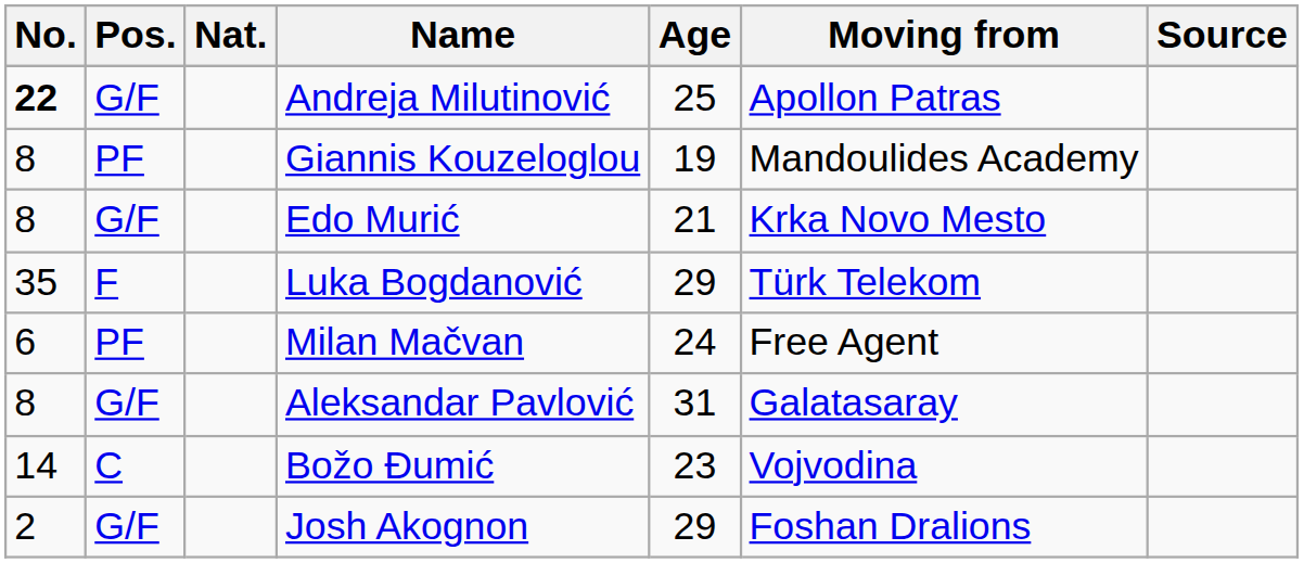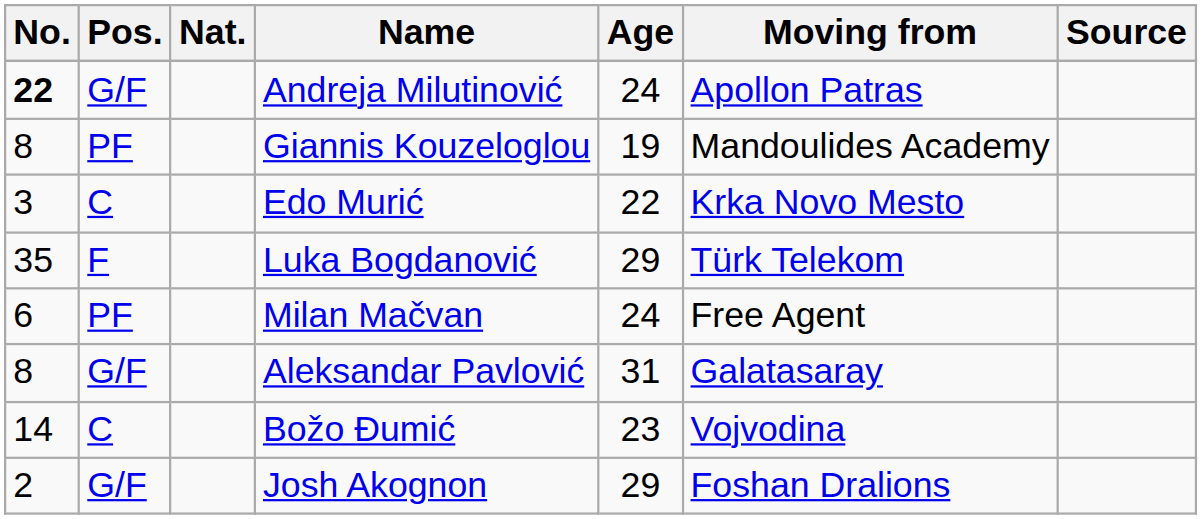 <table class="wikitable">
 <tr>
 <th>No.</th>
 <th>Pos.</th>
 <th>Nat.</th>
 <th>Name</th>
 <th>Age</th>
 <th>Moving from</th>
 <th>Source</th>
 </tr>
 <tr>
 </tr>
 <tr>
 <td><strong>22</strong></td>
 <td><a href='#'>G/F</a></td>
 <td></td>
 <td><a href='#'>Andreja Milutinović</a></td>
-<td align=center>25</td>
+<td align=center>24</td>
 <td> <a href='#'>Apollon Patras</a></td>
 <td align=center></td>
 </tr>
 <tr>
 <td>8</td>
 <td><a href='#'>PF</a></td>
 <td></td>
 <td><a href='#'>Giannis Kouzeloglou</a></td>
 <td align=center>19</td>
 <td> Mandoulides Academy</td>
 <td align=center></td>
 </tr>
 <tr>
-<td>8</td>
-<td><a href='#'>G/F</a></td>
+<td>3</td>
+<td><a href='#'>C</a></td>
 <td></td>
 <td><a href='#'>Edo Murić</a></td>
-<td align=center>21</td>
+<td align=center>22</td>
 <td> <a href='#'>Krka Novo Mesto</a></td>
 <td align=center></td>
 </tr>
 <tr>
 <td>35</td>
 <td><a href='#'>F</a></td>
 <td></td>
 <td><a href='#'>Luka Bogdanović</a></td>
 <td align=center>29</td>
 <td> <a href='#'>Türk Telekom</a></td>
 <td align=center></td>
 </tr>
 <tr>
 <td>6</td>
 <td><a href='#'>PF</a></td>
 <td></td>
 <td><a href='#'>Milan Mačvan</a></td>
 <td align=center>24</td>
 <td>Free Agent</td>
 <td align=center></td>
 </tr>
 <tr>
 <td>8</td>
 <td><a href='#'>G/F</a></td>
 <td></td>
 <td><a href='#'>Aleksandar Pavlović</a></td>
 <td align=center>31</td>
 <td> <a href='#'>Galatasaray</a></td>
 <td align=center></td>
 </tr>
 <tr>
 <td>14</td>
 <td><a href='#'>C</a></td>
 <td></td>
 <td><a href='#'>Božo Đumić</a></td>
 <td align=center>23</td>
 <td> <a href='#'>Vojvodina</a></td>
 <td align=center></td>
 </tr>
 <tr>
 <td>2</td>
 <td><a href='#'>G/F</a></td>
 <td></td>
 <td><a href='#'>Josh Akognon</a></td>
 <td align=center>29</td>
 <td> <a href='#'>Foshan Dralions</a></td>
 <td align=center></td>
 </tr>
 </table>
